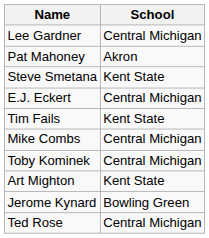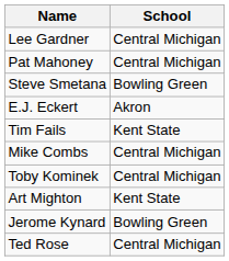 <table class=wikitable>
 <tr>
 <th>Name</th>
 <th>School</th>
 </tr>
 <tr>
 <td>Lee Gardner</td>
 <td>Central Michigan</td>
 </tr>
 <tr>
 <td>Pat Mahoney</td>
-<td>Akron</td>
+<td>Central Michigan</td>
 </tr>
 <tr>
 <td>Steve Smetana</td>
-<td>Kent State</td>
+<td>Bowling Green</td>
 </tr>
 <tr>
 <td>E.J. Eckert</td>
-<td>Central Michigan</td>
+<td>Akron</td>
 </tr>
 <tr>
 <td>Tim Fails</td>
 <td>Kent State</td>
 </tr>
 <tr>
 <td>Mike Combs</td>
 <td>Central Michigan</td>
 </tr>
 <tr>
 <td>Toby Kominek</td>
 <td>Central Michigan</td>
 </tr>
 <tr>
 <td>Art Mighton</td>
 <td>Kent State</td>
 </tr>
 <tr>
 <td>Jerome Kynard</td>
 <td>Bowling Green</td>
 </tr>
 <tr>
 <td>Ted Rose</td>
 <td>Central Michigan</td>
 </tr>
 </table>
